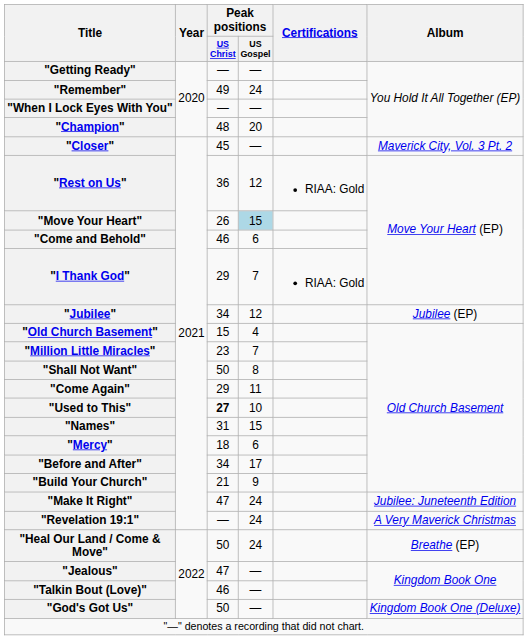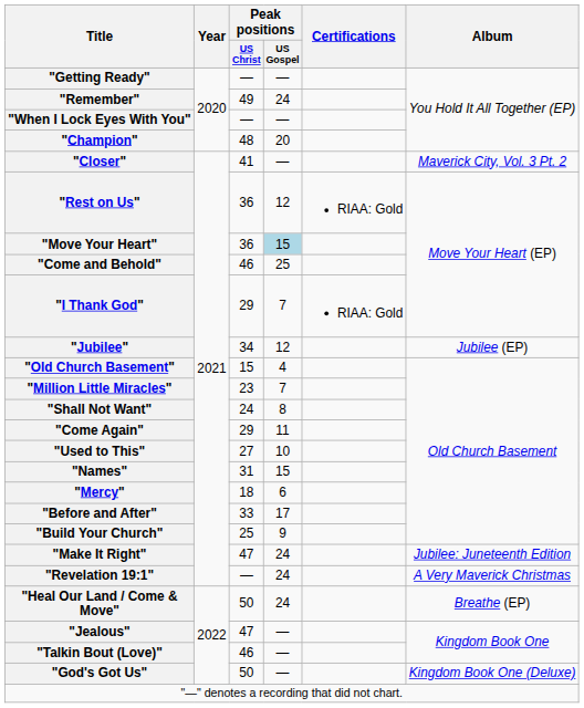 <table class="wikitable plainrowheaders" style="text-align:center;">
 <tr>
 <th rowspan="2" style="width:14em;">Title</th>
 <th rowspan="2">Year</th>
 <th colspan="2">Peak<br>positions</th>
 <th rowspan="2"><a href='#'>Certifications</a></th>
 <th rowspan="2">Album</th>
 </tr>
 <tr style="font-size:smaller;">
 <th scope="col" style="width:3em;font-size:90%;"><a href='#'>US<br>Christ</a><br></th>
 <th scope="col" style="width:3em;font-size:90%;">US<br>Gospel<br></th>
 </tr>
 <tr>
 <th scope="row">"Getting Ready"<br></th>
 <td rowspan="4">2020</td>
 <td>—</td>
 <td>—</td>
 <td></td>
 <td rowspan="4"><em>You Hold It All Together (EP)</em></td>
 </tr>
 <tr>
 <th scope="row">"Remember"<br></th>
 <td>49</td>
 <td>24</td>
 <td></td>
 </tr>
 <tr>
 <th scope="row">"When I Lock Eyes With You"<br></th>
 <td>—</td>
 <td>—</td>
 <td></td>
 </tr>
 <tr>
 <th scope="row">"<a href='#'>Champion</a>"<br></th>
 <td>48</td>
 <td>20</td>
 <td></td>
 </tr>
 <tr>
 <th scope="row">"<a href='#'>Closer</a>"<br></th>
 <td rowspan="17">2021</td>
-<td>45</td>
+<td>41</td>
 <td>—</td>
 <td></td>
 <td><em><a href='#'>Maverick City, Vol. 3 Pt. 2</a></em></td>
 </tr>
 <tr>
 <th scope="row">"<a href='#'>Rest on Us</a>"<br></th>
 <td>36</td>
 <td>12</td>
 <td><br><ul><li>RIAA: Gold</li></ul></td>
 <td rowspan="4"><em><a href='#'>Move Your Heart</a></em> (EP)</td>
 </tr>
 <tr>
 <th scope="row">"Move Your Heart"<br></th>
-<td>26</td>
+<td>36</td>
 <td style="background: lightblue;">15</td>
 <td></td>
 </tr>
 <tr>
 <th scope="row">"Come and Behold"<br></th>
 <td>46</td>
-<td>6</td>
+<td>25</td>
 <td></td>
 </tr>
 <tr>
 <th scope="row">"<a href='#'>I Thank God</a>"<br></th>
 <td>29</td>
 <td>7</td>
 <td><br><ul><li>RIAA: Gold</li></ul></td>
 </tr>
 <tr>
 <th scope="row">"<a href='#'>Jubilee</a>"<br></th>
 <td>34</td>
 <td>12</td>
 <td></td>
 <td><em><a href='#'>Jubilee</a></em> (EP)</td>
 </tr>
 <tr>
 <th scope="row">"<a href='#'>Old Church Basement</a>"<br></th>
 <td>15</td>
 <td>4</td>
 <td></td>
 <td rowspan="9"><em><a href='#'>Old Church Basement</a></em></td>
 </tr>
 <tr>
 <th scope="row">"<a href='#'>Million Little Miracles</a>"<br></th>
 <td>23</td>
 <td>7</td>
 <td></td>
 </tr>
 <tr>
 <th scope="row">"Shall Not Want"<br></th>
-<td>50</td>
+<td>24</td>
 <td>8</td>
 <td></td>
 </tr>
 <tr>
 <th scope="row">"Come Again"<br></th>
 <td>29</td>
 <td>11</td>
 <td></td>
 </tr>
 <tr>
 <th scope="row">"Used to This"<br></th>
-<td><strong>27</strong></td>
+<td>27</td>
 <td>10</td>
 <td></td>
 </tr>
 <tr>
 <th scope="row">"Names"<br></th>
 <td>31</td>
 <td>15</td>
 <td></td>
 </tr>
 <tr>
 <th scope="row">"<a href='#'>Mercy</a>"<br></th>
 <td>18</td>
 <td>6</td>
 <td></td>
 </tr>
 <tr>
 <th scope="row">"Before and After"<br></th>
-<td>34</td>
+<td>33</td>
 <td>17</td>
 <td></td>
 </tr>
 <tr>
 <th scope="row">"Build Your Church"<br></th>
-<td>21</td>
+<td>25</td>
 <td>9</td>
 <td></td>
 </tr>
 <tr>
 <th scope="row">"Make It Right"<br></th>
 <td>47</td>
 <td>24</td>
 <td></td>
 <td><em><a href='#'>Jubilee: Juneteenth Edition</a></em></td>
 </tr>
 <tr>
 <th scope="row">"Revelation 19:1"<br></th>
 <td>—</td>
 <td>24</td>
 <td></td>
 <td><em><a href='#'>A Very Maverick Christmas</a></em></td>
 </tr>
 <tr>
 <th scope="row">"Heal Our Land / Come & Move"<br></th>
 <td rowspan="4">2022</td>
 <td>50</td>
 <td>24</td>
 <td></td>
 <td><em><a href='#'>Breathe</a></em> (EP)</td>
 </tr>
 <tr>
 <th scope="row">"Jealous"<br></th>
 <td>47</td>
 <td>—</td>
 <td></td>
 <td rowspan="2"><em><a href='#'>Kingdom Book One</a></em></td>
 </tr>
 <tr>
 <th scope="row">"Talkin Bout (Love)"<br></th>
 <td>46</td>
 <td>—</td>
 <td></td>
 </tr>
 <tr>
 <th scope="row">"God's Got Us"<br></th>
 <td>50</td>
 <td>—</td>
 <td></td>
 <td><em><a href='#'>Kingdom Book One (Deluxe)</a></em></td>
 </tr>
 <tr>
 <td colspan="6" style="font-size:90%">"—" denotes a recording that did not chart.</td>
 </tr>
 </table>
